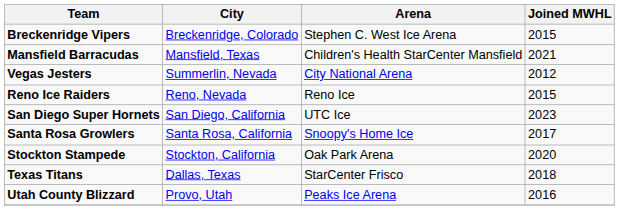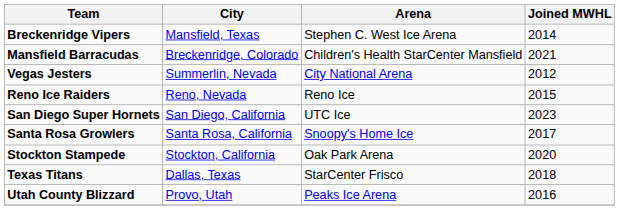 <table class="wikitable">
 <tr>
 <th>Team</th>
 <th>City</th>
 <th>Arena</th>
 <th>Joined MWHL</th>
 </tr>
 <tr>
 <td><strong>Breckenridge Vipers</strong></td>
-<td><a href='#'>Breckenridge, Colorado</a></td>
+<td><a href='#'>Mansfield, Texas</a></td>
 <td>Stephen C. West Ice Arena</td>
-<td>2015</td>
+<td>2014</td>
 </tr>
 <tr>
 <td><strong>Mansfield Barracudas</strong></td>
-<td><a href='#'>Mansfield, Texas</a></td>
+<td><a href='#'>Breckenridge, Colorado</a></td>
 <td>Children's Health StarCenter Mansfield</td>
 <td>2021</td>
 </tr>
 <tr>
 <td><strong>Vegas Jesters</strong></td>
 <td><a href='#'>Summerlin, Nevada</a></td>
 <td><a href='#'>City National Arena</a></td>
 <td>2012</td>
 </tr>
 <tr>
 <td><strong>Reno Ice Raiders</strong></td>
 <td><a href='#'>Reno, Nevada</a></td>
 <td>Reno Ice</td>
 <td>2015</td>
 </tr>
 <tr>
 <td><strong>San Diego Super Hornets</strong></td>
 <td><a href='#'>San Diego, California</a></td>
 <td>UTC Ice</td>
 <td>2023</td>
 </tr>
 <tr>
 <td><strong>Santa Rosa Growlers</strong></td>
 <td><a href='#'>Santa Rosa, California</a></td>
 <td><a href='#'>Snoopy's Home Ice</a></td>
 <td>2017</td>
 </tr>
 <tr>
 <td><strong>Stockton Stampede</strong></td>
 <td><a href='#'>Stockton, California</a></td>
 <td>Oak Park Arena</td>
 <td>2020</td>
 </tr>
 <tr>
 <td><strong>Texas Titans</strong></td>
 <td><a href='#'>Dallas, Texas</a></td>
 <td>StarCenter Frisco</td>
 <td>2018</td>
 </tr>
 <tr>
 <td><strong>Utah County Blizzard</strong></td>
 <td><a href='#'>Provo, Utah</a></td>
 <td><a href='#'>Peaks Ice Arena</a></td>
 <td>2016</td>
 </tr>
 <tr>
 </tr>
 </table>
